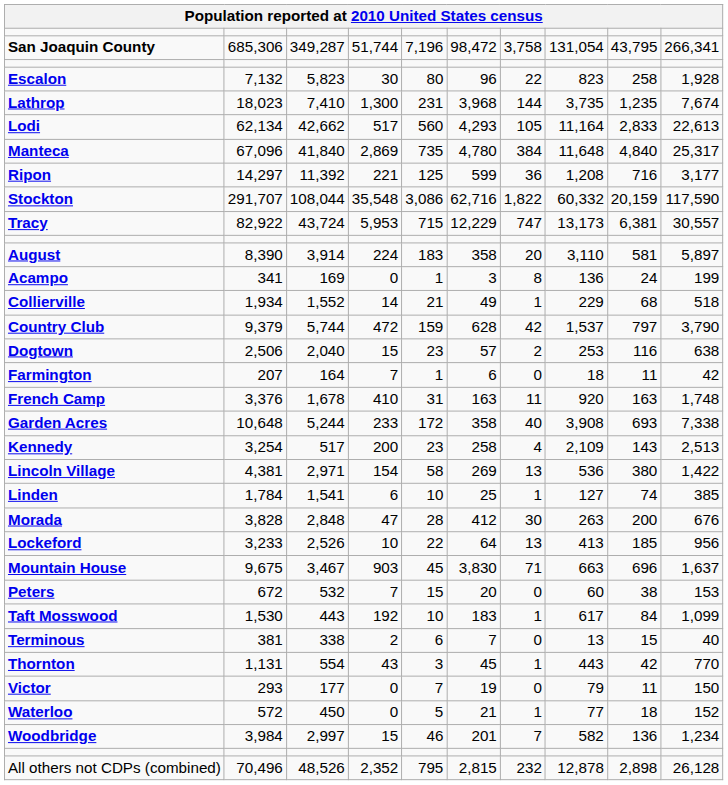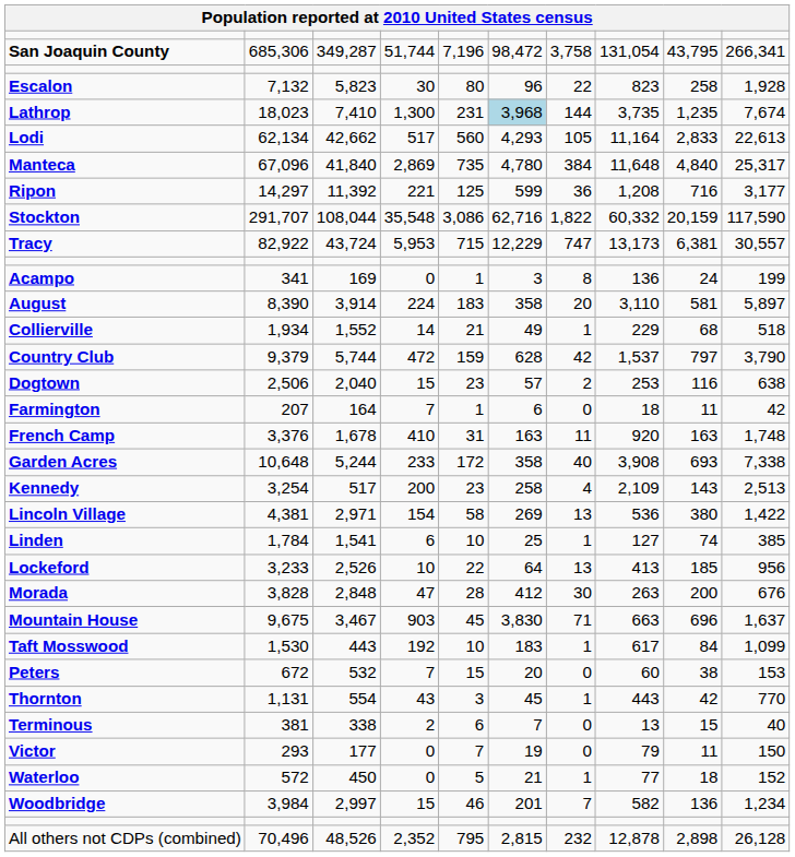 <table class="wikitable collapsible collapsed">
 <tr>
 <th colspan=10>Population reported at <a href='#'>2010 United States census</a></th>
 </tr>
 <tr>
 <td></td>
 <td></td>
 <td></td>
 <td></td>
 <td></td>
 <td></td>
 <td></td>
 <td></td>
 <td></td>
 <td></td>
 </tr>
 <tr>
 <td><strong> San Joaquin County</strong></td>
 <td align="right">685,306</td>
 <td align="right">349,287</td>
 <td align="right">51,744</td>
 <td align="right">7,196</td>
 <td align="right">98,472</td>
 <td align="right">3,758</td>
 <td align="right">131,054</td>
 <td align="right">43,795</td>
 <td align="right">266,341</td>
 </tr>
 <tr>
 <td></td>
 <td></td>
 <td></td>
 <td></td>
 <td></td>
 <td></td>
 <td></td>
 <td></td>
 <td></td>
 <td></td>
 </tr>
 <tr>
 <td><strong><a href='#'>Escalon</a></strong></td>
 <td align="right">7,132</td>
 <td align="right">5,823</td>
 <td align="right">30</td>
 <td align="right">80</td>
 <td align="right">96</td>
 <td align="right">22</td>
 <td align="right">823</td>
 <td align="right">258</td>
 <td align="right">1,928</td>
 </tr>
 <tr>
 <td><strong><a href='#'>Lathrop</a></strong></td>
 <td align="right">18,023</td>
 <td align="right">7,410</td>
 <td align="right">1,300</td>
 <td align="right">231</td>
-<td align="right">3,968</td>
+<td align="right" style="background: lightblue;">3,968</td>
 <td align="right">144</td>
 <td align="right">3,735</td>
 <td align="right">1,235</td>
 <td align="right">7,674</td>
 </tr>
 <tr>
 <td><strong><a href='#'>Lodi</a></strong></td>
 <td align="right">62,134</td>
 <td align="right">42,662</td>
 <td align="right">517</td>
 <td align="right">560</td>
 <td align="right">4,293</td>
 <td align="right">105</td>
 <td align="right">11,164</td>
 <td align="right">2,833</td>
 <td align="right">22,613</td>
 </tr>
 <tr>
 <td><strong><a href='#'>Manteca</a></strong></td>
 <td align="right">67,096</td>
 <td align="right">41,840</td>
 <td align="right">2,869</td>
 <td align="right">735</td>
 <td align="right">4,780</td>
 <td align="right">384</td>
 <td align="right">11,648</td>
 <td align="right">4,840</td>
 <td align="right">25,317</td>
 </tr>
 <tr>
 <td><strong><a href='#'>Ripon</a></strong></td>
 <td align="right">14,297</td>
 <td align="right">11,392</td>
 <td align="right">221</td>
 <td align="right">125</td>
 <td align="right">599</td>
 <td align="right">36</td>
 <td align="right">1,208</td>
 <td align="right">716</td>
 <td align="right">3,177</td>
 </tr>
 <tr>
 <td><strong><a href='#'>Stockton</a></strong></td>
 <td align="right">291,707</td>
 <td align="right">108,044</td>
 <td align="right">35,548</td>
 <td align="right">3,086</td>
 <td align="right">62,716</td>
 <td align="right">1,822</td>
 <td align="right">60,332</td>
 <td align="right">20,159</td>
 <td align="right">117,590</td>
 </tr>
 <tr>
 <td><strong><a href='#'>Tracy</a></strong></td>
 <td align="right">82,922</td>
 <td align="right">43,724</td>
 <td align="right">5,953</td>
 <td align="right">715</td>
 <td align="right">12,229</td>
 <td align="right">747</td>
 <td align="right">13,173</td>
 <td align="right">6,381</td>
 <td align="right">30,557</td>
 </tr>
 <tr>
 <td></td>
 <td></td>
 <td></td>
 <td></td>
 <td></td>
 <td></td>
 <td></td>
 <td></td>
 <td></td>
 <td></td>
 </tr>
 <tr>
+<td><strong><a href='#'>Acampo</a></strong></td>
+<td align="right">341</td>
+<td align="right">169</td>
+<td align="right">0</td>
+<td align="right">1</td>
+<td align="right">3</td>
+<td align="right">8</td>
+<td align="right">136</td>
+<td align="right">24</td>
+<td align="right">199</td>
+</tr>
+<tr>
 <td><strong><a href='#'>August</a></strong></td>
 <td align="right">8,390</td>
 <td align="right">3,914</td>
 <td align="right">224</td>
 <td align="right">183</td>
 <td align="right">358</td>
 <td align="right">20</td>
 <td align="right">3,110</td>
 <td align="right">581</td>
 <td align="right">5,897</td>
-</tr>
-<tr>
-<td><strong><a href='#'>Acampo</a></strong></td>
-<td align="right">341</td>
-<td align="right">169</td>
-<td align="right">0</td>
-<td align="right">1</td>
-<td align="right">3</td>
-<td align="right">8</td>
-<td align="right">136</td>
-<td align="right">24</td>
-<td align="right">199</td>
 </tr>
 <tr>
 <td><strong><a href='#'>Collierville</a></strong></td>
 <td align="right">1,934</td>
 <td align="right">1,552</td>
 <td align="right">14</td>
 <td align="right">21</td>
 <td align="right">49</td>
 <td align="right">1</td>
 <td align="right">229</td>
 <td align="right">68</td>
 <td align="right">518</td>
 </tr>
 <tr>
 <td><strong><a href='#'>Country Club</a></strong></td>
 <td align="right">9,379</td>
 <td align="right">5,744</td>
 <td align="right">472</td>
 <td align="right">159</td>
 <td align="right">628</td>
 <td align="right">42</td>
 <td align="right">1,537</td>
 <td align="right">797</td>
 <td align="right">3,790</td>
 </tr>
 <tr>
 <td><strong><a href='#'>Dogtown</a></strong></td>
 <td align="right">2,506</td>
 <td align="right">2,040</td>
 <td align="right">15</td>
 <td align="right">23</td>
 <td align="right">57</td>
 <td align="right">2</td>
 <td align="right">253</td>
 <td align="right">116</td>
 <td align="right">638</td>
 </tr>
 <tr>
 <td><strong><a href='#'>Farmington</a></strong></td>
 <td align="right">207</td>
 <td align="right">164</td>
 <td align="right">7</td>
 <td align="right">1</td>
 <td align="right">6</td>
 <td align="right">0</td>
 <td align="right">18</td>
 <td align="right">11</td>
 <td align="right">42</td>
 </tr>
 <tr>
 <td><strong><a href='#'>French Camp</a></strong></td>
 <td align="right">3,376</td>
 <td align="right">1,678</td>
 <td align="right">410</td>
 <td align="right">31</td>
 <td align="right">163</td>
 <td align="right">11</td>
 <td align="right">920</td>
 <td align="right">163</td>
 <td align="right">1,748</td>
 </tr>
 <tr>
 <td><strong><a href='#'>Garden Acres</a></strong></td>
 <td align="right">10,648</td>
 <td align="right">5,244</td>
 <td align="right">233</td>
 <td align="right">172</td>
 <td align="right">358</td>
 <td align="right">40</td>
 <td align="right">3,908</td>
 <td align="right">693</td>
 <td align="right">7,338</td>
 </tr>
 <tr>
 <td><strong><a href='#'>Kennedy</a></strong></td>
 <td align="right">3,254</td>
 <td align="right">517</td>
 <td align="right">200</td>
 <td align="right">23</td>
 <td align="right">258</td>
 <td align="right">4</td>
 <td align="right">2,109</td>
 <td align="right">143</td>
 <td align="right">2,513</td>
 </tr>
 <tr>
 <td><strong><a href='#'>Lincoln Village</a></strong></td>
 <td align="right">4,381</td>
 <td align="right">2,971</td>
 <td align="right">154</td>
 <td align="right">58</td>
 <td align="right">269</td>
 <td align="right">13</td>
 <td align="right">536</td>
 <td align="right">380</td>
 <td align="right">1,422</td>
 </tr>
 <tr>
 <td><strong><a href='#'>Linden</a></strong></td>
 <td align="right">1,784</td>
 <td align="right">1,541</td>
 <td align="right">6</td>
 <td align="right">10</td>
 <td align="right">25</td>
 <td align="right">1</td>
 <td align="right">127</td>
 <td align="right">74</td>
 <td align="right">385</td>
 </tr>
 <tr>
+<td><strong><a href='#'>Lockeford</a></strong></td>
+<td align="right">3,233</td>
+<td align="right">2,526</td>
+<td align="right">10</td>
+<td align="right">22</td>
+<td align="right">64</td>
+<td align="right">13</td>
+<td align="right">413</td>
+<td align="right">185</td>
+<td align="right">956</td>
+</tr>
+<tr>
 <td><strong><a href='#'>Morada</a></strong></td>
 <td align="right">3,828</td>
 <td align="right">2,848</td>
 <td align="right">47</td>
 <td align="right">28</td>
 <td align="right">412</td>
 <td align="right">30</td>
 <td align="right">263</td>
 <td align="right">200</td>
 <td align="right">676</td>
-</tr>
-<tr>
-<td><strong><a href='#'>Lockeford</a></strong></td>
-<td align="right">3,233</td>
-<td align="right">2,526</td>
-<td align="right">10</td>
-<td align="right">22</td>
-<td align="right">64</td>
-<td align="right">13</td>
-<td align="right">413</td>
-<td align="right">185</td>
-<td align="right">956</td>
 </tr>
 <tr>
 <td><strong><a href='#'>Mountain House</a></strong></td>
 <td align="right">9,675</td>
 <td align="right">3,467</td>
 <td align="right">903</td>
 <td align="right">45</td>
 <td align="right">3,830</td>
 <td align="right">71</td>
 <td align="right">663</td>
 <td align="right">696</td>
 <td align="right">1,637</td>
 </tr>
 <tr>
+<td><strong><a href='#'>Taft Mosswood</a></strong></td>
+<td align="right">1,530</td>
+<td align="right">443</td>
+<td align="right">192</td>
+<td align="right">10</td>
+<td align="right">183</td>
+<td align="right">1</td>
+<td align="right">617</td>
+<td align="right">84</td>
+<td align="right">1,099</td>
+</tr>
+<tr>
 <td><strong><a href='#'>Peters</a></strong></td>
 <td align="right">672</td>
 <td align="right">532</td>
 <td align="right">7</td>
 <td align="right">15</td>
 <td align="right">20</td>
 <td align="right">0</td>
 <td align="right">60</td>
 <td align="right">38</td>
 <td align="right">153</td>
 </tr>
 <tr>
-<td><strong><a href='#'>Taft Mosswood</a></strong></td>
-<td align="right">1,530</td>
+<td><strong><a href='#'>Thornton</a></strong></td>
+<td align="right">1,131</td>
+<td align="right">554</td>
+<td align="right">43</td>
+<td align="right">3</td>
+<td align="right">45</td>
+<td align="right">1</td>
 <td align="right">443</td>
-<td align="right">192</td>
-<td align="right">10</td>
-<td align="right">183</td>
-<td align="right">1</td>
-<td align="right">617</td>
-<td align="right">84</td>
-<td align="right">1,099</td>
+<td align="right">42</td>
+<td align="right">770</td>
 </tr>
 <tr>
 <td><strong><a href='#'>Terminous</a></strong></td>
 <td align="right">381</td>
 <td align="right">338</td>
 <td align="right">2</td>
 <td align="right">6</td>
 <td align="right">7</td>
 <td align="right">0</td>
 <td align="right">13</td>
 <td align="right">15</td>
 <td align="right">40</td>
-</tr>
-<tr>
-<td><strong><a href='#'>Thornton</a></strong></td>
-<td align="right">1,131</td>
-<td align="right">554</td>
-<td align="right">43</td>
-<td align="right">3</td>
-<td align="right">45</td>
-<td align="right">1</td>
-<td align="right">443</td>
-<td align="right">42</td>
-<td align="right">770</td>
 </tr>
 <tr>
 <td><strong><a href='#'>Victor</a></strong></td>
 <td align="right">293</td>
 <td align="right">177</td>
 <td align="right">0</td>
 <td align="right">7</td>
 <td align="right">19</td>
 <td align="right">0</td>
 <td align="right">79</td>
 <td align="right">11</td>
 <td align="right">150</td>
 </tr>
 <tr>
 <td><strong><a href='#'>Waterloo</a></strong></td>
 <td align="right">572</td>
 <td align="right">450</td>
 <td align="right">0</td>
 <td align="right">5</td>
 <td align="right">21</td>
 <td align="right">1</td>
 <td align="right">77</td>
 <td align="right">18</td>
 <td align="right">152</td>
 </tr>
 <tr>
 <td><strong><a href='#'>Woodbridge</a></strong></td>
 <td align="right">3,984</td>
 <td align="right">2,997</td>
 <td align="right">15</td>
 <td align="right">46</td>
 <td align="right">201</td>
 <td align="right">7</td>
 <td align="right">582</td>
 <td align="right">136</td>
 <td align="right">1,234</td>
 </tr>
 <tr>
 <td></td>
 <td></td>
 <td></td>
 <td></td>
 <td></td>
 <td></td>
 <td></td>
 <td></td>
 <td></td>
 <td></td>
 </tr>
 <tr>
 <td>All others not CDPs (combined)</td>
 <td align="right">70,496</td>
 <td align="right">48,526</td>
 <td align="right">2,352</td>
 <td align="right">795</td>
 <td align="right">2,815</td>
 <td align="right">232</td>
 <td align="right">12,878</td>
 <td align="right">2,898</td>
 <td align="right">26,128</td>
 </tr>
 </table>
